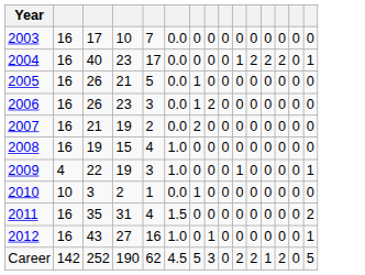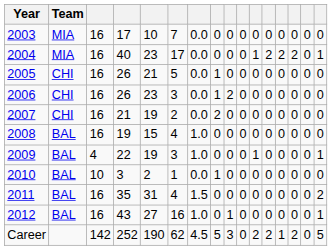 <table class="wikitable sortable">
 <tr>
 <th>Year</th>
+<th>Team</th>
 <th></th>
 <th></th>
 <th></th>
 <th></th>
 <th></th>
 <th></th>
 <th></th>
 <th></th>
 <th></th>
 <th></th>
 <th></th>
 <th></th>
 <th></th>
 <th></th>
 </tr>
 <tr>
 <td><a href='#'>2003</a></td>
+<td><a href='#'>MIA</a></td>
 <td>16</td>
 <td>17</td>
 <td>10</td>
 <td>7</td>
 <td>0.0</td>
 <td>0</td>
 <td>0</td>
 <td>0</td>
 <td>0</td>
 <td>0</td>
 <td>0</td>
 <td>0</td>
 <td>0</td>
 <td>0</td>
 </tr>
 <tr>
 <td><a href='#'>2004</a></td>
+<td><a href='#'>MIA</a></td>
 <td>16</td>
 <td>40</td>
 <td>23</td>
 <td>17</td>
 <td>0.0</td>
 <td>0</td>
 <td>0</td>
 <td>0</td>
 <td>1</td>
 <td>2</td>
 <td>2</td>
 <td>2</td>
 <td>0</td>
 <td>1</td>
 </tr>
 <tr>
 <td><a href='#'>2005</a></td>
+<td><a href='#'>CHI</a></td>
 <td>16</td>
 <td>26</td>
 <td>21</td>
 <td>5</td>
 <td>0.0</td>
 <td>1</td>
 <td>0</td>
 <td>0</td>
 <td>0</td>
 <td>0</td>
 <td>0</td>
 <td>0</td>
 <td>0</td>
 <td>0</td>
 </tr>
 <tr>
 <td><a href='#'>2006</a></td>
+<td><a href='#'>CHI</a></td>
 <td>16</td>
 <td>26</td>
 <td>23</td>
 <td>3</td>
 <td>0.0</td>
 <td>1</td>
 <td>2</td>
 <td>0</td>
 <td>0</td>
 <td>0</td>
 <td>0</td>
 <td>0</td>
 <td>0</td>
 <td>0</td>
 </tr>
 <tr>
 <td><a href='#'>2007</a></td>
+<td><a href='#'>CHI</a></td>
 <td>16</td>
 <td>21</td>
 <td>19</td>
 <td>2</td>
 <td>0.0</td>
 <td>2</td>
 <td>0</td>
 <td>0</td>
 <td>0</td>
 <td>0</td>
 <td>0</td>
 <td>0</td>
 <td>0</td>
 <td>0</td>
 </tr>
 <tr>
 <td><a href='#'>2008</a></td>
+<td><a href='#'>BAL</a></td>
 <td>16</td>
 <td>19</td>
 <td>15</td>
 <td>4</td>
 <td>1.0</td>
 <td>0</td>
 <td>0</td>
 <td>0</td>
 <td>0</td>
 <td>0</td>
 <td>0</td>
 <td>0</td>
 <td>0</td>
 <td>0</td>
 </tr>
 <tr>
 <td><a href='#'>2009</a></td>
+<td><a href='#'>BAL</a></td>
 <td>4</td>
 <td>22</td>
 <td>19</td>
 <td>3</td>
 <td>1.0</td>
 <td>0</td>
 <td>0</td>
 <td>0</td>
 <td>1</td>
 <td>0</td>
 <td>0</td>
 <td>0</td>
 <td>0</td>
 <td>1</td>
 </tr>
 <tr>
 <td><a href='#'>2010</a></td>
+<td><a href='#'>BAL</a></td>
 <td>10</td>
 <td>3</td>
 <td>2</td>
 <td>1</td>
 <td>0.0</td>
 <td>1</td>
 <td>0</td>
 <td>0</td>
 <td>0</td>
 <td>0</td>
 <td>0</td>
 <td>0</td>
 <td>0</td>
 <td>0</td>
 </tr>
 <tr>
 <td><a href='#'>2011</a></td>
+<td><a href='#'>BAL</a></td>
 <td>16</td>
 <td>35</td>
 <td>31</td>
 <td>4</td>
 <td>1.5</td>
 <td>0</td>
 <td>0</td>
 <td>0</td>
 <td>0</td>
 <td>0</td>
 <td>0</td>
 <td>0</td>
 <td>0</td>
 <td>2</td>
 </tr>
 <tr>
 <td><a href='#'>2012</a></td>
+<td><a href='#'>BAL</a></td>
 <td>16</td>
 <td>43</td>
 <td>27</td>
 <td>16</td>
 <td>1.0</td>
 <td>0</td>
 <td>1</td>
 <td>0</td>
 <td>0</td>
 <td>0</td>
 <td>0</td>
 <td>0</td>
 <td>0</td>
 <td>1</td>
 </tr>
 <tr>
 <td>Career</td>
+<td></td>
 <td>142</td>
 <td>252</td>
 <td>190</td>
 <td>62</td>
 <td>4.5</td>
 <td>5</td>
 <td>3</td>
 <td>0</td>
 <td>2</td>
 <td>2</td>
 <td>1</td>
 <td>2</td>
 <td>0</td>
 <td>5</td>
 </tr>
 </table>
